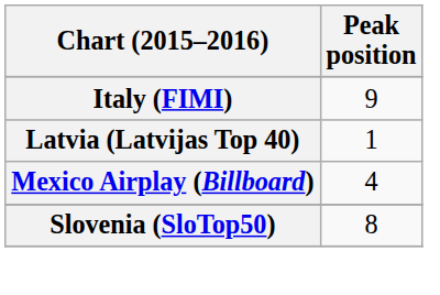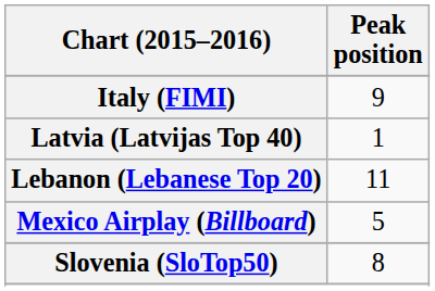 <table class="wikitable sortable plainrowheaders" style="text-align:center;">
 <tr>
 <th>Chart (2015–2016)</th>
 <th>Peak<br>position</th>
 </tr>
 <tr>
 </tr>
 <tr>
 </tr>
 <tr>
 </tr>
 <tr>
 </tr>
 <tr>
 </tr>
 <tr>
 </tr>
 <tr>
 </tr>
 <tr>
 </tr>
 <tr>
 </tr>
 <tr>
 </tr>
 <tr>
 </tr>
 <tr>
 </tr>
 <tr>
 </tr>
 <tr>
 </tr>
 <tr>
 </tr>
 <tr>
 <th scope="row">Italy (<a href='#'>FIMI</a>)</th>
 <td>9</td>
 </tr>
 <tr>
 <th scope="row">Latvia (Latvijas Top 40)</th>
 <td>1</td>
 </tr>
 <tr>
+<th scope="row">Lebanon (<a href='#'>Lebanese Top 20</a>)</th>
+<td>11</td>
+</tr>
+<tr>
 <th scope="row"><a href='#'>Mexico Airplay</a> (<em><a href='#'>Billboard</a></em>)</th>
-<td>4</td>
+<td>5</td>
 </tr>
 <tr>
 </tr>
 <tr>
 </tr>
 <tr>
 </tr>
 <tr>
 </tr>
 <tr>
 </tr>
 <tr>
 </tr>
 <tr>
 </tr>
 <tr>
 </tr>
 <tr>
 <th scope="row">Slovenia (<a href='#'>SloTop50</a>)</th>
 <td>8</td>
 </tr>
 <tr>
 </tr>
 <tr>
 </tr>
 <tr>
 </tr>
 <tr>
 </tr>
 <tr>
 </tr>
 <tr>
 </tr>
 <tr>
 </tr>
 <tr>
 </tr>
 </table>
